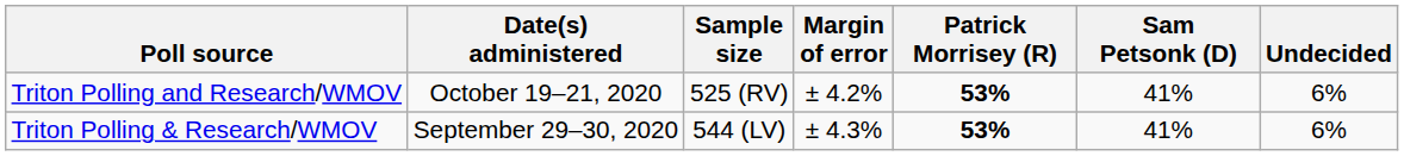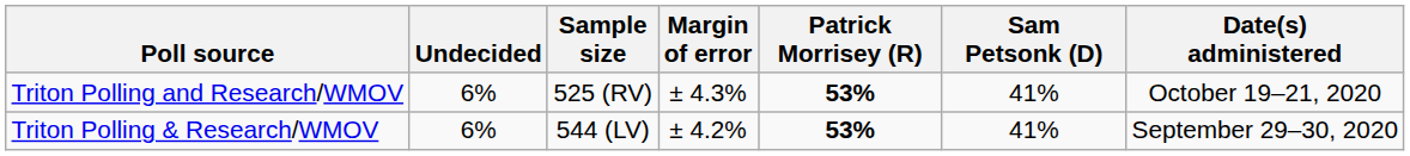 <table class="wikitable" style="font-size:90%;text-align:center;">
 <tr valign=bottom>
 <th>Poll source</th>
-<th>Date(s)<br>administered</th>
+<th>Undecided</th>
 <th>Sample<br>size</th>
 <th>Margin<br>of error</th>
 <th style="width:100px;">Patrick<br>Morrisey (R)</th>
 <th style="width:100px;">Sam<br>Petsonk (D)</th>
-<th>Undecided</th>
+<th>Date(s)<br>administered</th>
 </tr>
 <tr>
 <td style="text-align:left;"><a href='#'>Triton Polling and Research</a>/<a href='#'>WMOV</a></td>
+<td>6%</td>
+<td>525 (RV)</td>
+<td>± 4.3%</td>
+<td><strong>53%</strong></td>
+<td>41%</td>
 <td>October 19–21, 2020</td>
-<td>525 (RV)</td>
+</tr>
+<tr>
+<td style="text-align:left;"><a href='#'>Triton Polling & Research</a>/<a href='#'>WMOV</a></td>
+<td>6%</td>
+<td>544 (LV)</td>
 <td>± 4.2%</td>
 <td><strong>53%</strong></td>
 <td>41%</td>
-<td>6%</td>
-</tr>
-<tr>
-<td style="text-align:left;"><a href='#'>Triton Polling & Research</a>/<a href='#'>WMOV</a></td>
 <td>September 29–30, 2020</td>
-<td>544 (LV)</td>
-<td>± 4.3%</td>
-<td><strong>53%</strong></td>
-<td>41%</td>
-<td>6%</td>
 </tr>
 </table>
